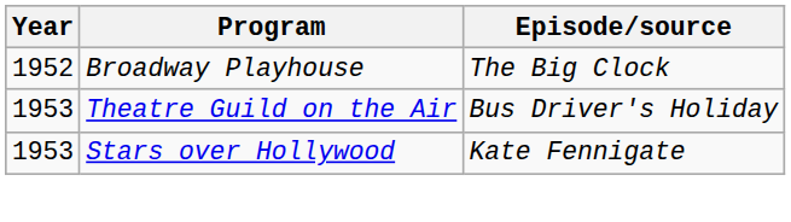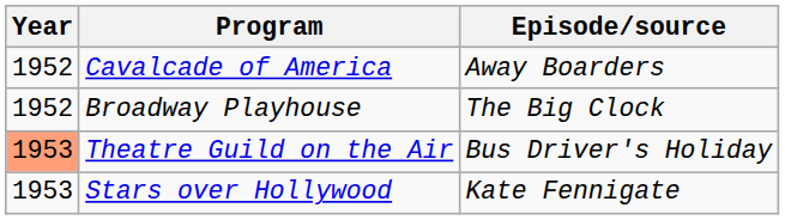 <table class="wikitable">
 <tr>
 <th>Year</th>
 <th>Program</th>
 <th>Episode/source</th>
 </tr>
 <tr>
 <td>1952</td>
+<td><em><a href='#'>Cavalcade of America</a></em></td>
+<td><em>Away Boarders</em></td>
+</tr>
+<tr>
+<td>1952</td>
 <td><em>Broadway Playhouse</em></td>
 <td><em>The Big Clock</em></td>
 </tr>
 <tr>
-<td>1953</td>
+<td style="background: lightsalmon;">1953</td>
 <td><em><a href='#'>Theatre Guild on the Air</a></em></td>
 <td><em>Bus Driver's Holiday</em></td>
 </tr>
 <tr>
 <td>1953</td>
 <td><em><a href='#'>Stars over Hollywood</a></em></td>
 <td><em>Kate Fennigate</em></td>
 </tr>
 </table>
